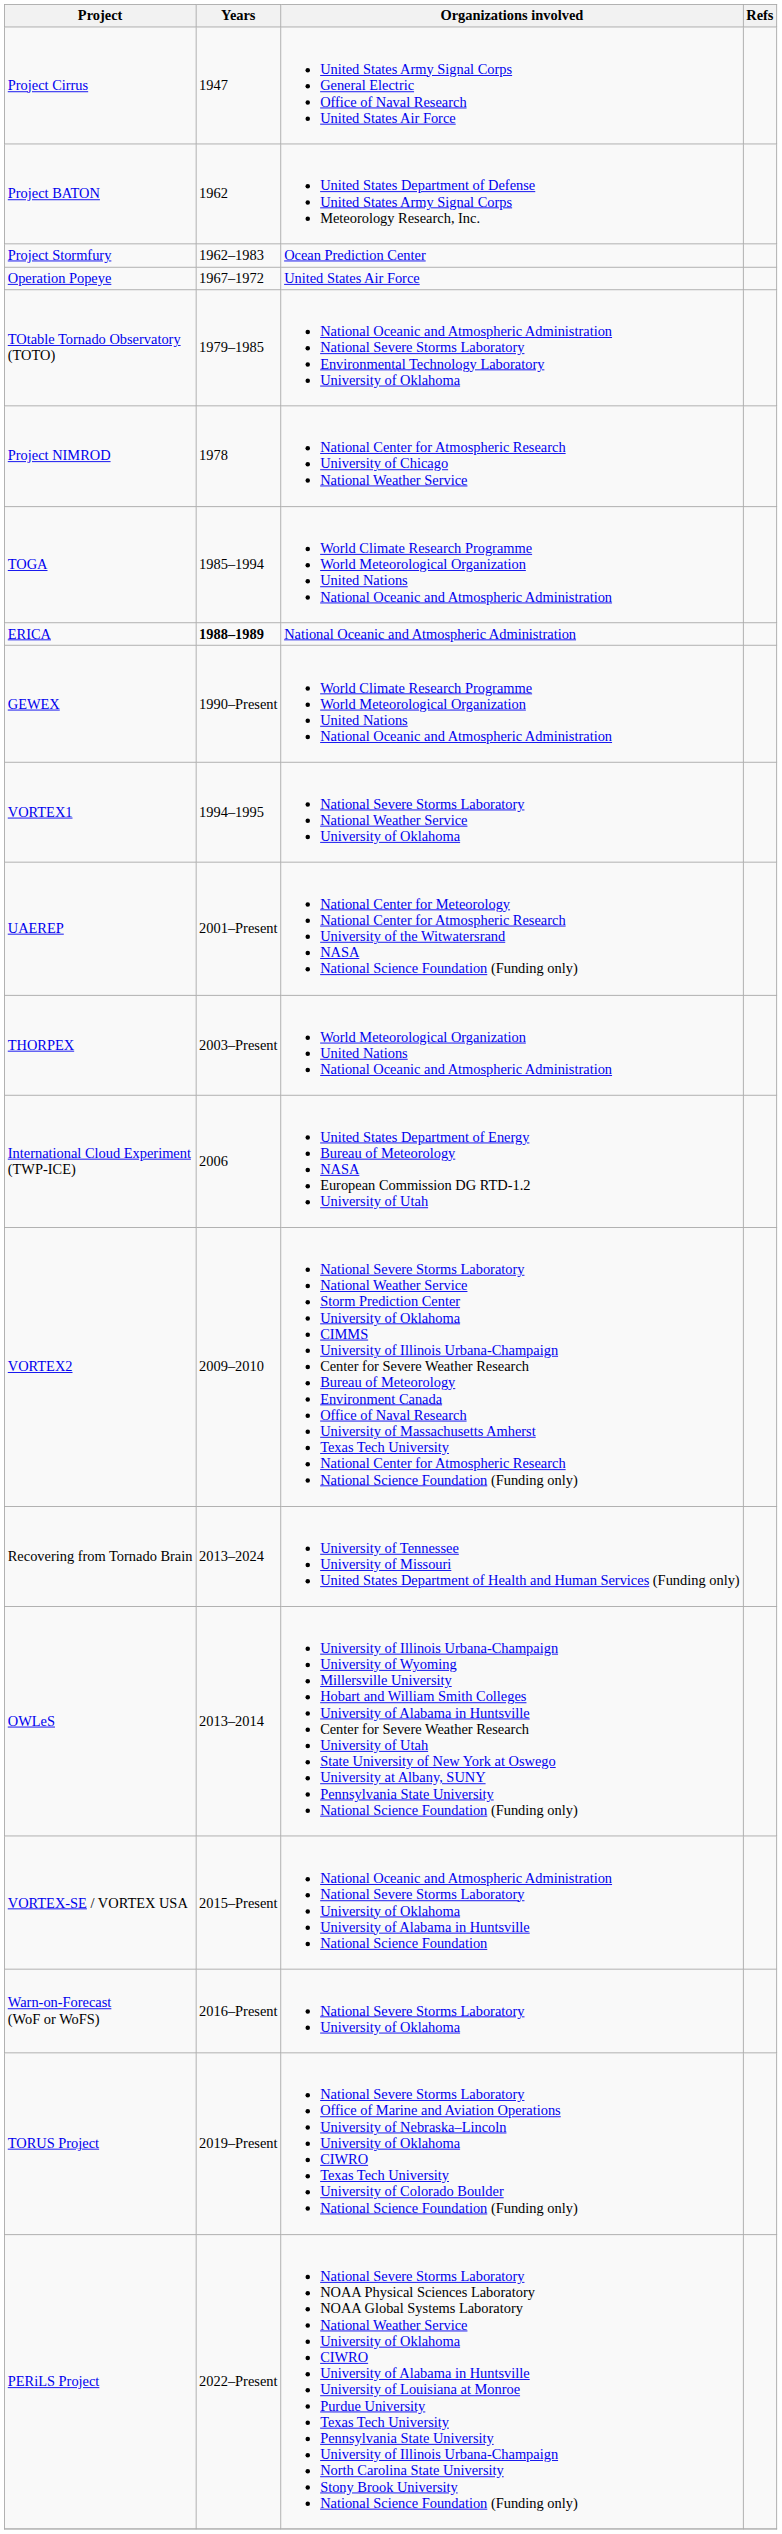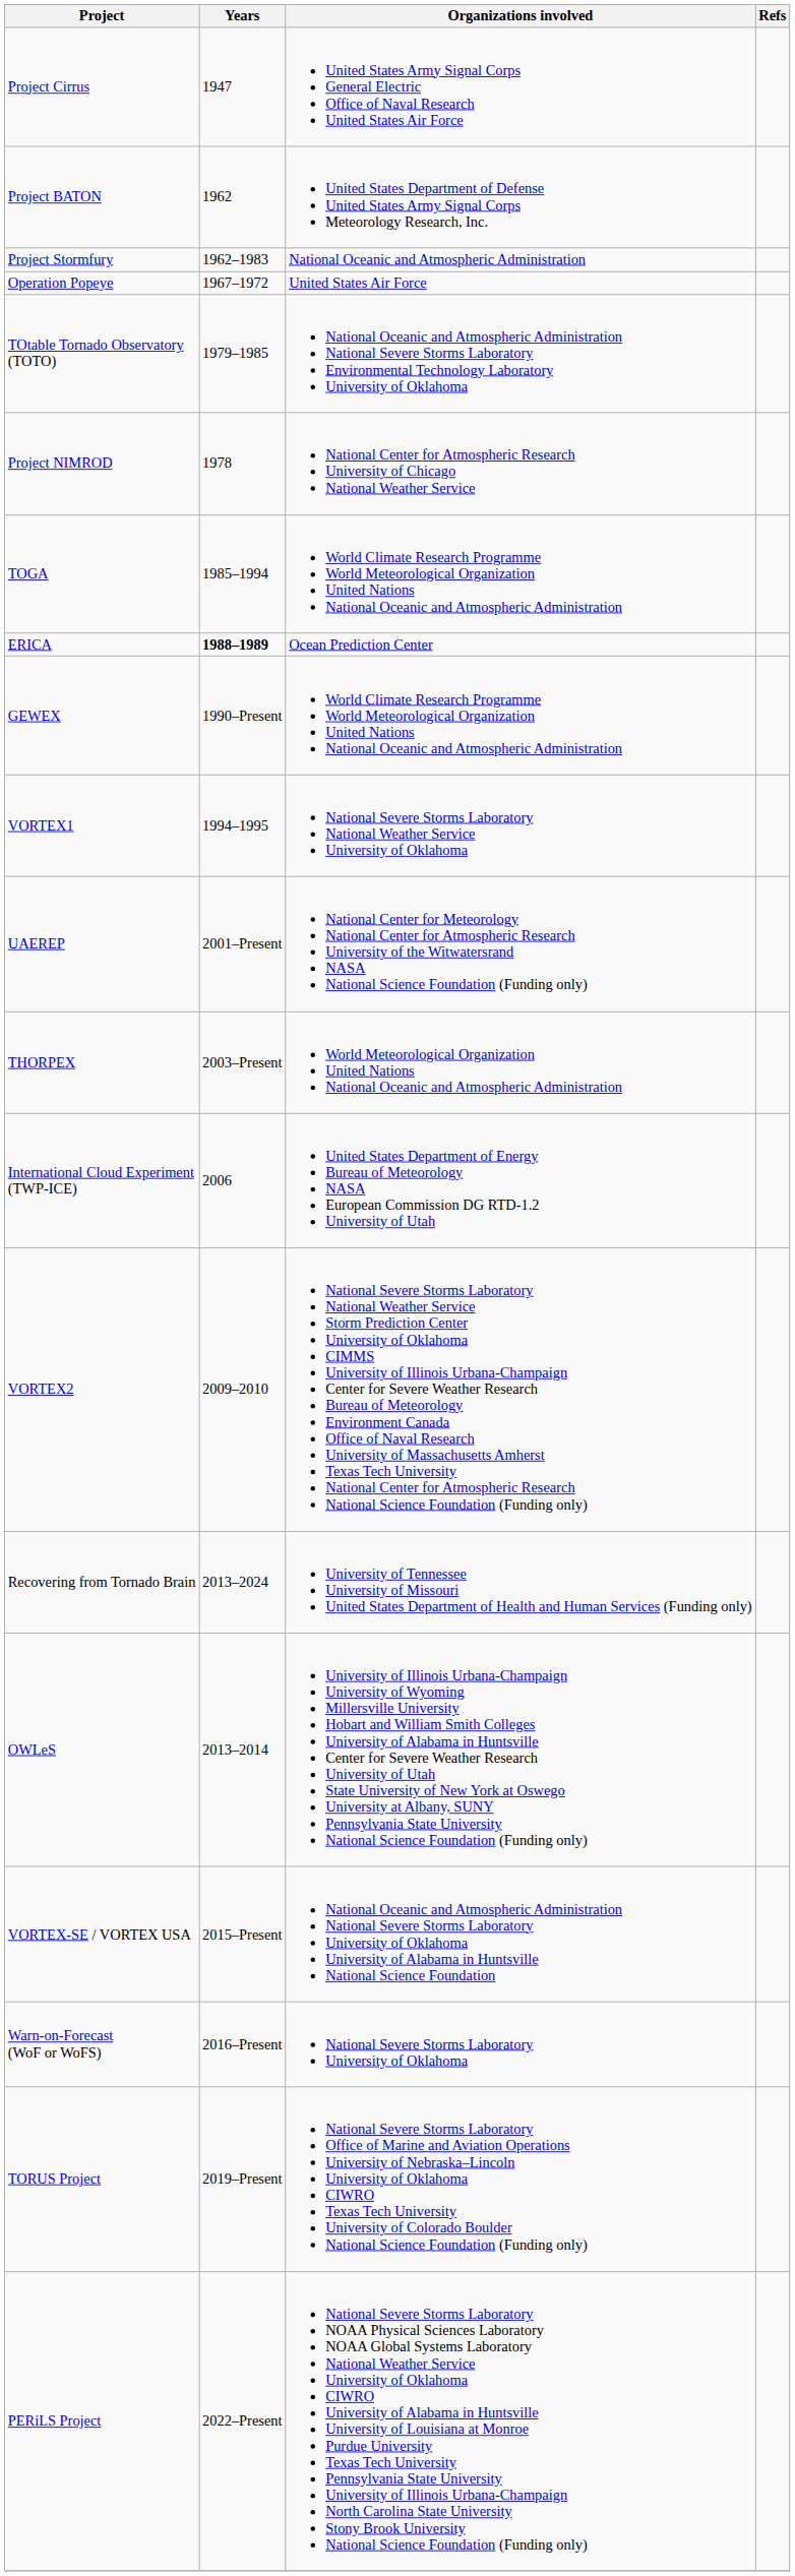 <table class="wikitable sortable">
 <tr>
 <th scope="col">Project</th>
 <th scope="col">Years</th>
 <th scope="col">Organizations involved</th>
 <th scope="col">Refs</th>
 </tr>
 <tr>
 <td><a href='#'>Project Cirrus</a></td>
 <td>1947</td>
 <td><br><ul><li><a href='#'>United States Army Signal Corps</a></li><li><a href='#'>General Electric</a></li><li><a href='#'>Office of Naval Research</a></li><li><a href='#'>United States Air Force</a></li></ul></td>
 <td></td>
 </tr>
 <tr>
 <td><a href='#'>Project BATON</a></td>
 <td>1962</td>
 <td><br><ul><li><a href='#'>United States Department of Defense</a></li><li><a href='#'>United States Army Signal Corps</a></li><li>Meteorology Research, Inc.</li></ul></td>
 <td></td>
 </tr>
 <tr>
 <td><a href='#'>Project Stormfury</a></td>
 <td>1962–1983</td>
-<td><a href='#'>Ocean Prediction Center</a></td>
+<td><a href='#'>National Oceanic and Atmospheric Administration</a></td>
 <td></td>
 </tr>
 <tr>
 <td><a href='#'>Operation Popeye</a></td>
 <td>1967–1972</td>
 <td><a href='#'>United States Air Force</a></td>
 <td></td>
 </tr>
 <tr>
 <td><a href='#'>TOtable Tornado Observatory</a><br>(TOTO)</td>
 <td>1979–1985</td>
 <td><br><ul><li><a href='#'>National Oceanic and Atmospheric Administration</a></li><li><a href='#'>National Severe Storms Laboratory</a></li><li><a href='#'>Environmental Technology Laboratory</a></li><li><a href='#'>University of Oklahoma</a></li></ul></td>
 <td></td>
 </tr>
 <tr>
 <td><a href='#'>Project NIMROD</a></td>
 <td>1978</td>
 <td><br><ul><li><a href='#'>National Center for Atmospheric Research</a></li><li><a href='#'>University of Chicago</a></li><li><a href='#'>National Weather Service</a></li></ul></td>
 <td></td>
 </tr>
 <tr>
 <td><a href='#'>TOGA</a></td>
 <td>1985–1994</td>
 <td><br><ul><li><a href='#'>World Climate Research Programme</a></li><li><a href='#'>World Meteorological Organization</a></li><li><a href='#'>United Nations</a></li><li><a href='#'>National Oceanic and Atmospheric Administration</a></li></ul></td>
 <td></td>
 </tr>
 <tr>
 <td><a href='#'>ERICA</a></td>
 <td><strong>1988–1989</strong></td>
-<td><a href='#'>National Oceanic and Atmospheric Administration</a></td>
+<td><a href='#'>Ocean Prediction Center</a></td>
 <td></td>
 </tr>
 <tr>
 <td><a href='#'>GEWEX</a></td>
 <td>1990–Present</td>
 <td><br><ul><li><a href='#'>World Climate Research Programme</a></li><li><a href='#'>World Meteorological Organization</a></li><li><a href='#'>United Nations</a></li><li><a href='#'>National Oceanic and Atmospheric Administration</a></li></ul></td>
 <td></td>
 </tr>
 <tr>
 <td><a href='#'>VORTEX1</a></td>
 <td>1994–1995</td>
 <td><br><ul><li><a href='#'>National Severe Storms Laboratory</a></li><li><a href='#'>National Weather Service</a></li><li><a href='#'>University of Oklahoma</a></li></ul></td>
 <td></td>
 </tr>
 <tr>
 <td><a href='#'>UAEREP</a></td>
 <td>2001–Present</td>
 <td><br><ul><li><a href='#'>National Center for Meteorology</a></li><li><a href='#'>National Center for Atmospheric Research</a></li><li><a href='#'>University of the Witwatersrand</a></li><li><a href='#'>NASA</a></li><li><a href='#'>National Science Foundation</a> (Funding only)</li></ul></td>
 <td></td>
 </tr>
 <tr>
 <td><a href='#'>THORPEX</a></td>
 <td>2003–Present</td>
 <td><br><ul><li><a href='#'>World Meteorological Organization</a></li><li><a href='#'>United Nations</a></li><li><a href='#'>National Oceanic and Atmospheric Administration</a></li></ul></td>
 <td></td>
 </tr>
 <tr>
 <td><a href='#'>International Cloud Experiment</a><br>(TWP-ICE)</td>
 <td>2006</td>
 <td><br><ul><li><a href='#'>United States Department of Energy</a></li><li><a href='#'>Bureau of Meteorology</a></li><li><a href='#'>NASA</a></li><li>European Commission DG RTD-1.2</li><li><a href='#'>University of Utah</a></li></ul></td>
 <td></td>
 </tr>
 <tr>
 <td><a href='#'>VORTEX2</a></td>
 <td>2009–2010</td>
 <td><br><ul><li><a href='#'>National Severe Storms Laboratory</a></li><li><a href='#'>National Weather Service</a></li><li><a href='#'>Storm Prediction Center</a></li><li><a href='#'>University of Oklahoma</a></li><li><a href='#'>CIMMS</a></li><li><a href='#'>University of Illinois Urbana-Champaign</a></li><li>Center for Severe Weather Research</li><li><a href='#'>Bureau of Meteorology</a></li><li><a href='#'>Environment Canada</a></li><li><a href='#'>Office of Naval Research</a></li><li><a href='#'>University of Massachusetts Amherst</a></li><li><a href='#'>Texas Tech University</a></li><li><a href='#'>National Center for Atmospheric Research</a></li><li><a href='#'>National Science Foundation</a> (Funding only)</li></ul></td>
 <td></td>
 </tr>
 <tr>
 <td>Recovering from Tornado Brain</td>
 <td>2013–2024</td>
 <td><br><ul><li><a href='#'>University of Tennessee</a></li><li><a href='#'>University of Missouri</a></li><li><a href='#'>United States Department of Health and Human Services</a> (Funding only)</li></ul></td>
 <td></td>
 </tr>
 <tr>
 <td><a href='#'>OWLeS</a></td>
 <td>2013–2014</td>
 <td><br><ul><li><a href='#'>University of Illinois Urbana-Champaign</a></li><li><a href='#'>University of Wyoming</a></li><li><a href='#'>Millersville University</a></li><li><a href='#'>Hobart and William Smith Colleges</a></li><li><a href='#'>University of Alabama in Huntsville</a></li><li>Center for Severe Weather Research</li><li><a href='#'>University of Utah</a></li><li><a href='#'>State University of New York at Oswego</a></li><li><a href='#'>University at Albany, SUNY</a></li><li><a href='#'>Pennsylvania State University</a></li><li><a href='#'>National Science Foundation</a> (Funding only)</li></ul></td>
 <td></td>
 </tr>
 <tr>
 <td><a href='#'>VORTEX-SE</a> / VORTEX USA</td>
 <td>2015–Present</td>
 <td><br><ul><li><a href='#'>National Oceanic and Atmospheric Administration</a></li><li><a href='#'>National Severe Storms Laboratory</a></li><li><a href='#'>University of Oklahoma</a></li><li><a href='#'>University of Alabama in Huntsville</a></li><li><a href='#'>National Science Foundation</a></li></ul></td>
 <td></td>
 </tr>
 <tr>
 <td><a href='#'>Warn-on-Forecast</a><br>(WoF or WoFS)</td>
 <td>2016–Present</td>
 <td><br><ul><li><a href='#'>National Severe Storms Laboratory</a></li><li><a href='#'>University of Oklahoma</a></li></ul></td>
 <td></td>
 </tr>
 <tr>
 <td><a href='#'>TORUS Project</a></td>
 <td>2019–Present</td>
 <td><br><ul><li><a href='#'>National Severe Storms Laboratory</a></li><li><a href='#'>Office of Marine and Aviation Operations</a></li><li><a href='#'>University of Nebraska–Lincoln</a></li><li><a href='#'>University of Oklahoma</a></li><li><a href='#'>CIWRO</a></li><li><a href='#'>Texas Tech University</a></li><li><a href='#'>University of Colorado Boulder</a></li><li><a href='#'>National Science Foundation</a> (Funding only)</li></ul></td>
 <td></td>
 </tr>
 <tr>
 <td><a href='#'>PERiLS Project</a></td>
 <td>2022–Present</td>
 <td><br><ul><li><a href='#'>National Severe Storms Laboratory</a></li><li>NOAA Physical Sciences Laboratory</li><li>NOAA Global Systems Laboratory</li><li><a href='#'>National Weather Service</a></li><li><a href='#'>University of Oklahoma</a></li><li><a href='#'>CIWRO</a></li><li><a href='#'>University of Alabama in Huntsville</a></li><li><a href='#'>University of Louisiana at Monroe</a></li><li><a href='#'>Purdue University</a></li><li><a href='#'>Texas Tech University</a></li><li><a href='#'>Pennsylvania State University</a></li><li><a href='#'>University of Illinois Urbana-Champaign</a></li><li><a href='#'>North Carolina State University</a></li><li><a href='#'>Stony Brook University</a></li><li><a href='#'>National Science Foundation</a> (Funding only)</li></ul></td>
 <td></td>
 </tr>
 <tr>
 </tr>
 </table>
